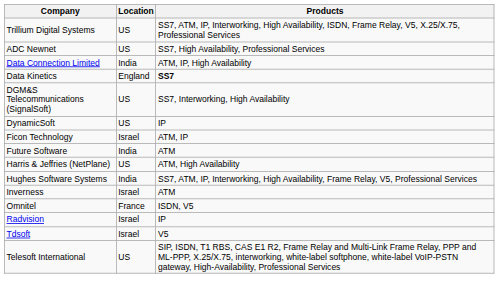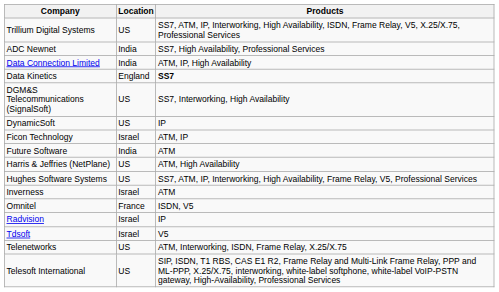 <table class="wikitable" border="1" style="font-size:8pt;">
 <tr>
 <th>Company</th>
 <th>Location</th>
 <th>Products</th>
 </tr>
 <tr>
 <td>Trillium Digital Systems</td>
 <td>US</td>
 <td>SS7, ATM, IP, Interworking, High Availability, ISDN, Frame Relay, V5, X.25/X.75, Professional Services</td>
 </tr>
 <tr>
 <td>ADC Newnet</td>
-<td>US</td>
+<td>India</td>
 <td>SS7, High Availability, Professional Services</td>
 </tr>
 <tr>
 <td><a href='#'>Data Connection Limited</a></td>
 <td>India</td>
 <td>ATM, IP, High Availability</td>
 </tr>
 <tr>
 <td>Data Kinetics</td>
 <td>England</td>
 <td><strong>SS7</strong></td>
 </tr>
 <tr>
 <td>DGM&S Telecommunications (SignalSoft)</td>
 <td>US</td>
 <td>SS7, Interworking, High Availability</td>
 </tr>
 <tr>
 <td>DynamicSoft</td>
 <td>US</td>
 <td>IP</td>
 </tr>
 <tr>
 <td>Ficon Technology</td>
 <td>Israel</td>
 <td>ATM, IP</td>
 </tr>
 <tr>
 <td>Future Software</td>
 <td>India</td>
 <td>ATM</td>
 </tr>
 <tr>
 <td>Harris & Jeffries (NetPlane)</td>
 <td>US</td>
 <td>ATM, High Availability</td>
 </tr>
 <tr>
 <td>Hughes Software Systems</td>
-<td>India</td>
+<td>US</td>
 <td>SS7, ATM, IP, Interworking, High Availability, Frame Relay, V5, Professional Services</td>
 </tr>
 <tr>
 <td>Inverness</td>
 <td>Israel</td>
 <td>ATM</td>
 </tr>
 <tr>
 <td>Omnitel</td>
 <td>France</td>
 <td>ISDN, V5</td>
 </tr>
 <tr>
 <td><a href='#'>Radvision</a></td>
 <td>Israel</td>
 <td>IP</td>
 </tr>
 <tr>
 <td><a href='#'>Tdsoft</a></td>
 <td>Israel</td>
 <td>V5</td>
 </tr>
 <tr>
+<td>Telenetworks</td>
+<td>US</td>
+<td>ATM, Interworking, ISDN, Frame Relay, X.25/X.75</td>
+</tr>
+<tr>
 <td>Telesoft International</td>
 <td>US</td>
 <td>SIP, ISDN, T1 RBS, CAS E1 R2, Frame Relay and Multi-Link Frame Relay, PPP and ML-PPP, X.25/X.75,  interworking, white-label softphone, white-label VoIP-PSTN gateway, High-Availability, Professional Services</td>
 </tr>
 </table>
